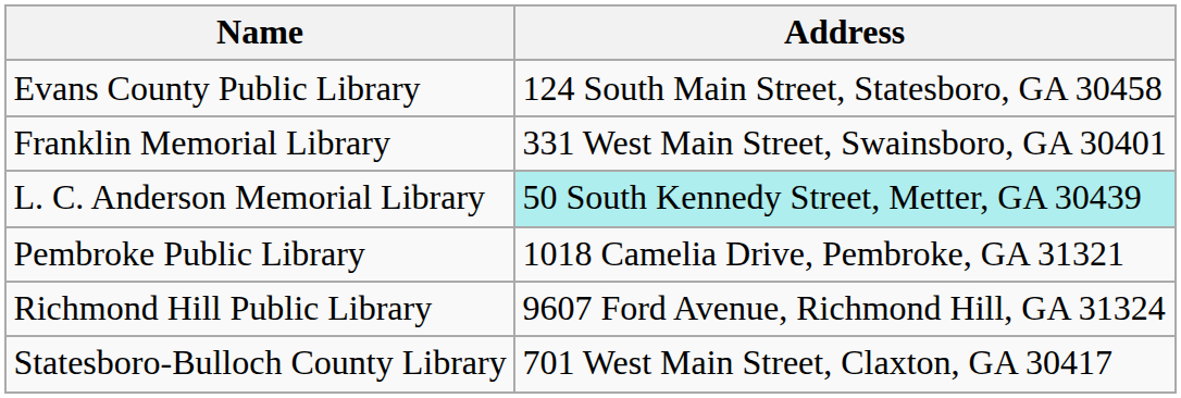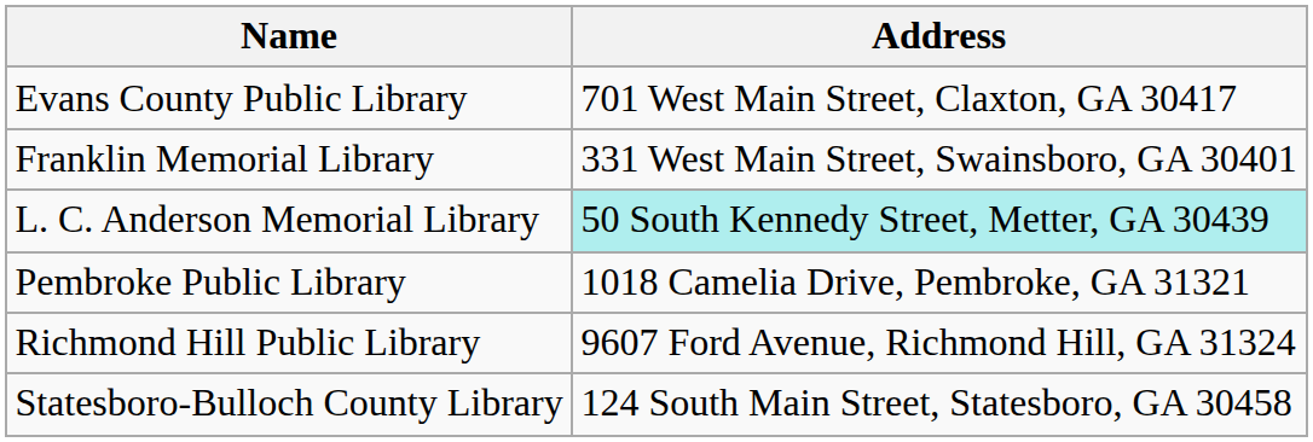 <table class="wikitable">
 <tr>
 <th>Name</th>
 <th>Address</th>
 </tr>
 <tr>
 <td>Evans County Public Library</td>
-<td>124 South Main Street, Statesboro, GA 30458</td>
+<td>701 West Main Street, Claxton, GA 30417</td>
 </tr>
 <tr>
 <td>Franklin Memorial Library</td>
 <td>331 West Main Street, Swainsboro, GA 30401</td>
 </tr>
 <tr>
 <td>L. C. Anderson Memorial Library</td>
 <td style="background: paleturquoise;">50 South Kennedy Street, Metter, GA 30439</td>
 </tr>
 <tr>
 <td>Pembroke Public Library</td>
 <td>1018 Camelia Drive, Pembroke, GA 31321</td>
 </tr>
 <tr>
 <td>Richmond Hill Public Library</td>
 <td>9607 Ford Avenue, Richmond Hill, GA 31324</td>
 </tr>
 <tr>
 <td>Statesboro-Bulloch County Library</td>
-<td>701 West Main Street, Claxton, GA 30417</td>
+<td>124 South Main Street, Statesboro, GA 30458</td>
 </tr>
 <tr>
 </tr>
 </table>
